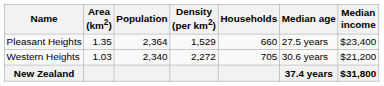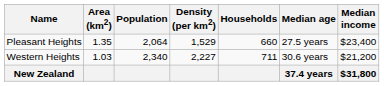 <table class="wikitable">
 <tr>
 <th>Name</th>
 <th>Area<br>(km<sup>2</sup>)</th>
 <th>Population</th>
 <th>Density<br>(per km<sup>2</sup>)</th>
 <th>Households</th>
 <th>Median age</th>
 <th>Median<br>income</th>
 </tr>
 <tr>
 <td>Pleasant Heights</td>
 <td style="text-align:right;">1.35</td>
-<td style="text-align:right;">2,364</td>
+<td style="text-align:right;">2,064</td>
 <td style="text-align:right;">1,529</td>
 <td style="text-align:right;">660</td>
 <td>27.5 years</td>
 <td>$23,400</td>
 </tr>
 <tr>
 <td>Western Heights</td>
 <td style="text-align:right;">1.03</td>
 <td style="text-align:right;">2,340</td>
-<td style="text-align:right;">2,272</td>
-<td style="text-align:right;">705</td>
+<td style="text-align:right;">2,227</td>
+<td style="text-align:right;">711</td>
 <td>30.6 years</td>
 <td>$21,200</td>
 </tr>
 <tr>
 <th>New Zealand</th>
 <th></th>
 <th></th>
 <th></th>
 <th></th>
 <th>37.4 years</th>
 <th style="text-align:left;">$31,800</th>
 </tr>
 </table>
